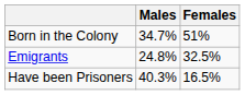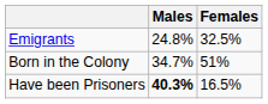 <table class="wikitable">
 <tr>
 <th></th>
 <th>Males</th>
 <th>Females</th>
 </tr>
 <tr>
+<td><a href='#'>Emigrants</a></td>
+<td>24.8%</td>
+<td>32.5%</td>
+</tr>
+<tr>
 <td>Born in the Colony</td>
 <td>34.7%</td>
 <td>51%</td>
 </tr>
 <tr>
-<td><a href='#'>Emigrants</a></td>
-<td>24.8%</td>
-<td>32.5%</td>
-</tr>
-<tr>
 <td>Have been Prisoners</td>
-<td>40.3%</td>
+<td><strong>40.3%</strong></td>
 <td>16.5%</td>
 </tr>
 </table>
